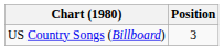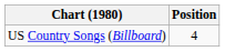 <table class="wikitable sortable">
 <tr>
 <th scope="col">Chart (1980)</th>
 <th scope="col">Position</th>
 </tr>
 <tr>
 <td>US <a href='#'>Country Songs</a> (<em><a href='#'>Billboard</a></em>)</td>
-<td align="center">3</td>
+<td align="center">4</td>
 </tr>
 </table>
